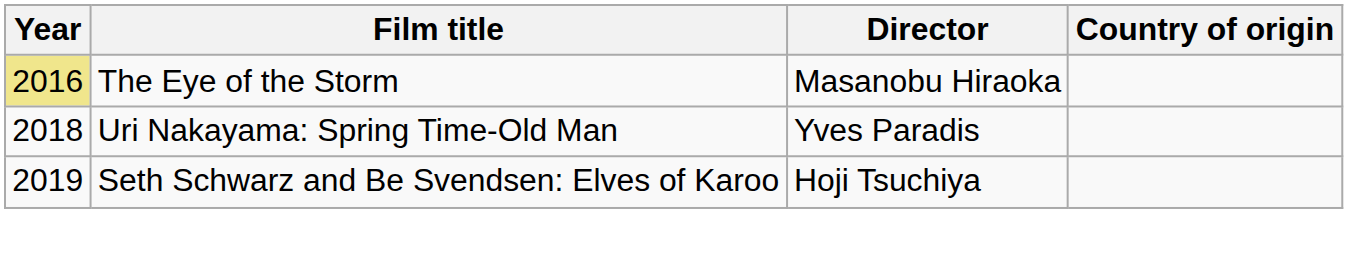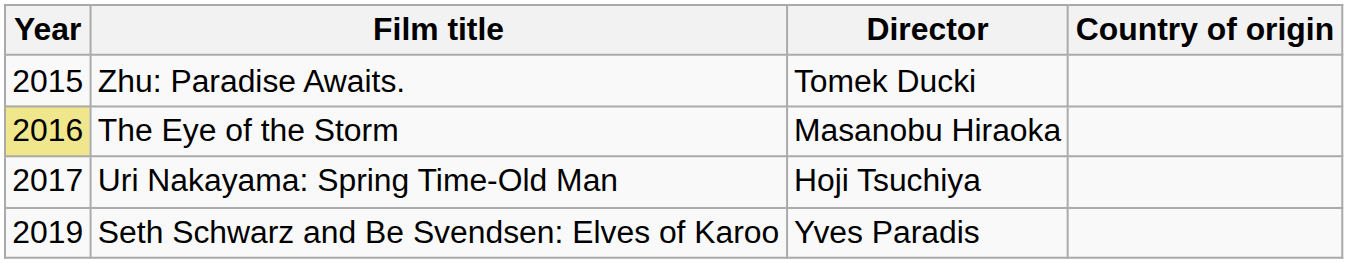 <table class="wikitable sortable">
 <tr>
 <th>Year</th>
 <th>Film title</th>
 <th>Director</th>
 <th>Country of origin</th>
 </tr>
 <tr>
+<td>2015</td>
+<td>Zhu: Paradise Awaits.</td>
+<td>Tomek Ducki</td>
+<td></td>
+</tr>
+<tr>
 <td style="background: khaki;">2016</td>
 <td>The Eye of the Storm</td>
 <td>Masanobu Hiraoka</td>
 <td></td>
 </tr>
 <tr>
-<td>2018</td>
+<td>2017</td>
 <td>Uri Nakayama: Spring Time-Old Man</td>
-<td>Yves Paradis</td>
+<td>Hoji Tsuchiya</td>
 <td></td>
 </tr>
 <tr>
 <td>2019</td>
 <td>Seth Schwarz and Be Svendsen: Elves of Karoo</td>
-<td>Hoji Tsuchiya</td>
+<td>Yves Paradis</td>
 <td></td>
 </tr>
 </table>
